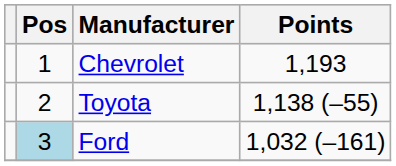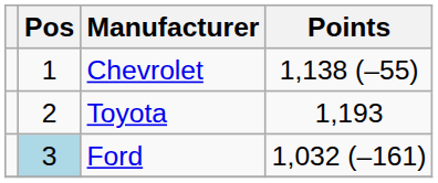 <table class="wikitable" style="font-size: 95%;">
 <tr>
 <th></th>
 <th>Pos</th>
 <th>Manufacturer</th>
 <th>Points</th>
 </tr>
 <tr>
 <td align="left"></td>
 <td style="text-align:center;">1</td>
 <td><a href='#'>Chevrolet</a></td>
-<td style="text-align:center;">1,193</td>
+<td style="text-align:center;">1,138 (–55)</td>
 </tr>
 <tr>
 <td align="left"></td>
 <td style="text-align:center;">2</td>
 <td><a href='#'>Toyota</a></td>
-<td style="text-align:center;">1,138 (–55)</td>
+<td style="text-align:center;">1,193</td>
 </tr>
 <tr>
 <td align="left"></td>
 <td style="background: lightblue; text-align:center;">3</td>
 <td><a href='#'>Ford</a></td>
 <td style="text-align:center;">1,032 (–161)</td>
 </tr>
 <tr class="sortbottom">
 </tr>
 </table>
